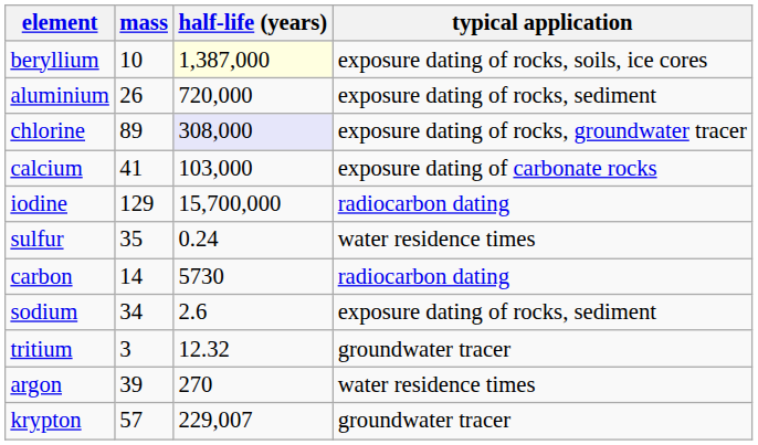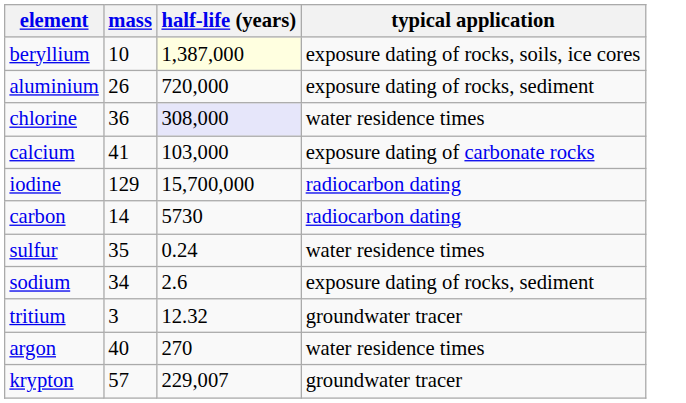 <table class="wikitable">
 <tr>
 <th><a href='#'>element</a></th>
 <th><a href='#'>mass</a></th>
 <th><a href='#'>half-life</a> (years)</th>
 <th>typical application</th>
 </tr>
 <tr>
 <td><a href='#'>beryllium</a></td>
 <td>10</td>
 <td style="background: lightyellow;">1,387,000</td>
 <td>exposure dating of rocks, soils, ice cores</td>
 </tr>
 <tr>
 <td><a href='#'>aluminium</a></td>
 <td>26</td>
 <td>720,000</td>
 <td>exposure dating of rocks, sediment</td>
 </tr>
 <tr>
 <td><a href='#'>chlorine</a></td>
-<td>89</td>
+<td>36</td>
 <td style="background: lavender;">308,000</td>
-<td>exposure dating of rocks, <a href='#'>groundwater</a> tracer</td>
+<td>water residence times</td>
 </tr>
 <tr>
 <td><a href='#'>calcium</a></td>
 <td>41</td>
 <td>103,000</td>
 <td>exposure dating of <a href='#'>carbonate rocks</a></td>
 </tr>
 <tr>
 <td><a href='#'>iodine</a></td>
 <td>129</td>
 <td>15,700,000</td>
 <td><a href='#'>radiocarbon dating</a></td>
 </tr>
 <tr>
+<td><a href='#'>carbon</a></td>
+<td>14</td>
+<td>5730</td>
+<td><a href='#'>radiocarbon dating</a></td>
+</tr>
+<tr>
 <td><a href='#'>sulfur</a></td>
 <td>35</td>
 <td>0.24</td>
 <td>water residence times</td>
-</tr>
-<tr>
-<td><a href='#'>carbon</a></td>
-<td>14</td>
-<td>5730</td>
-<td><a href='#'>radiocarbon dating</a></td>
 </tr>
 <tr>
 <td><a href='#'>sodium</a></td>
 <td>34</td>
 <td>2.6</td>
 <td>exposure dating of rocks, sediment</td>
 </tr>
 <tr>
 <td><a href='#'>tritium</a></td>
 <td>3</td>
 <td>12.32</td>
 <td>groundwater tracer</td>
 </tr>
 <tr>
 <td><a href='#'>argon</a></td>
-<td>39</td>
+<td>40</td>
 <td>270</td>
 <td>water residence times</td>
 </tr>
 <tr>
 <td><a href='#'>krypton</a></td>
 <td>57</td>
 <td>229,007</td>
 <td>groundwater tracer</td>
 </tr>
 </table>
